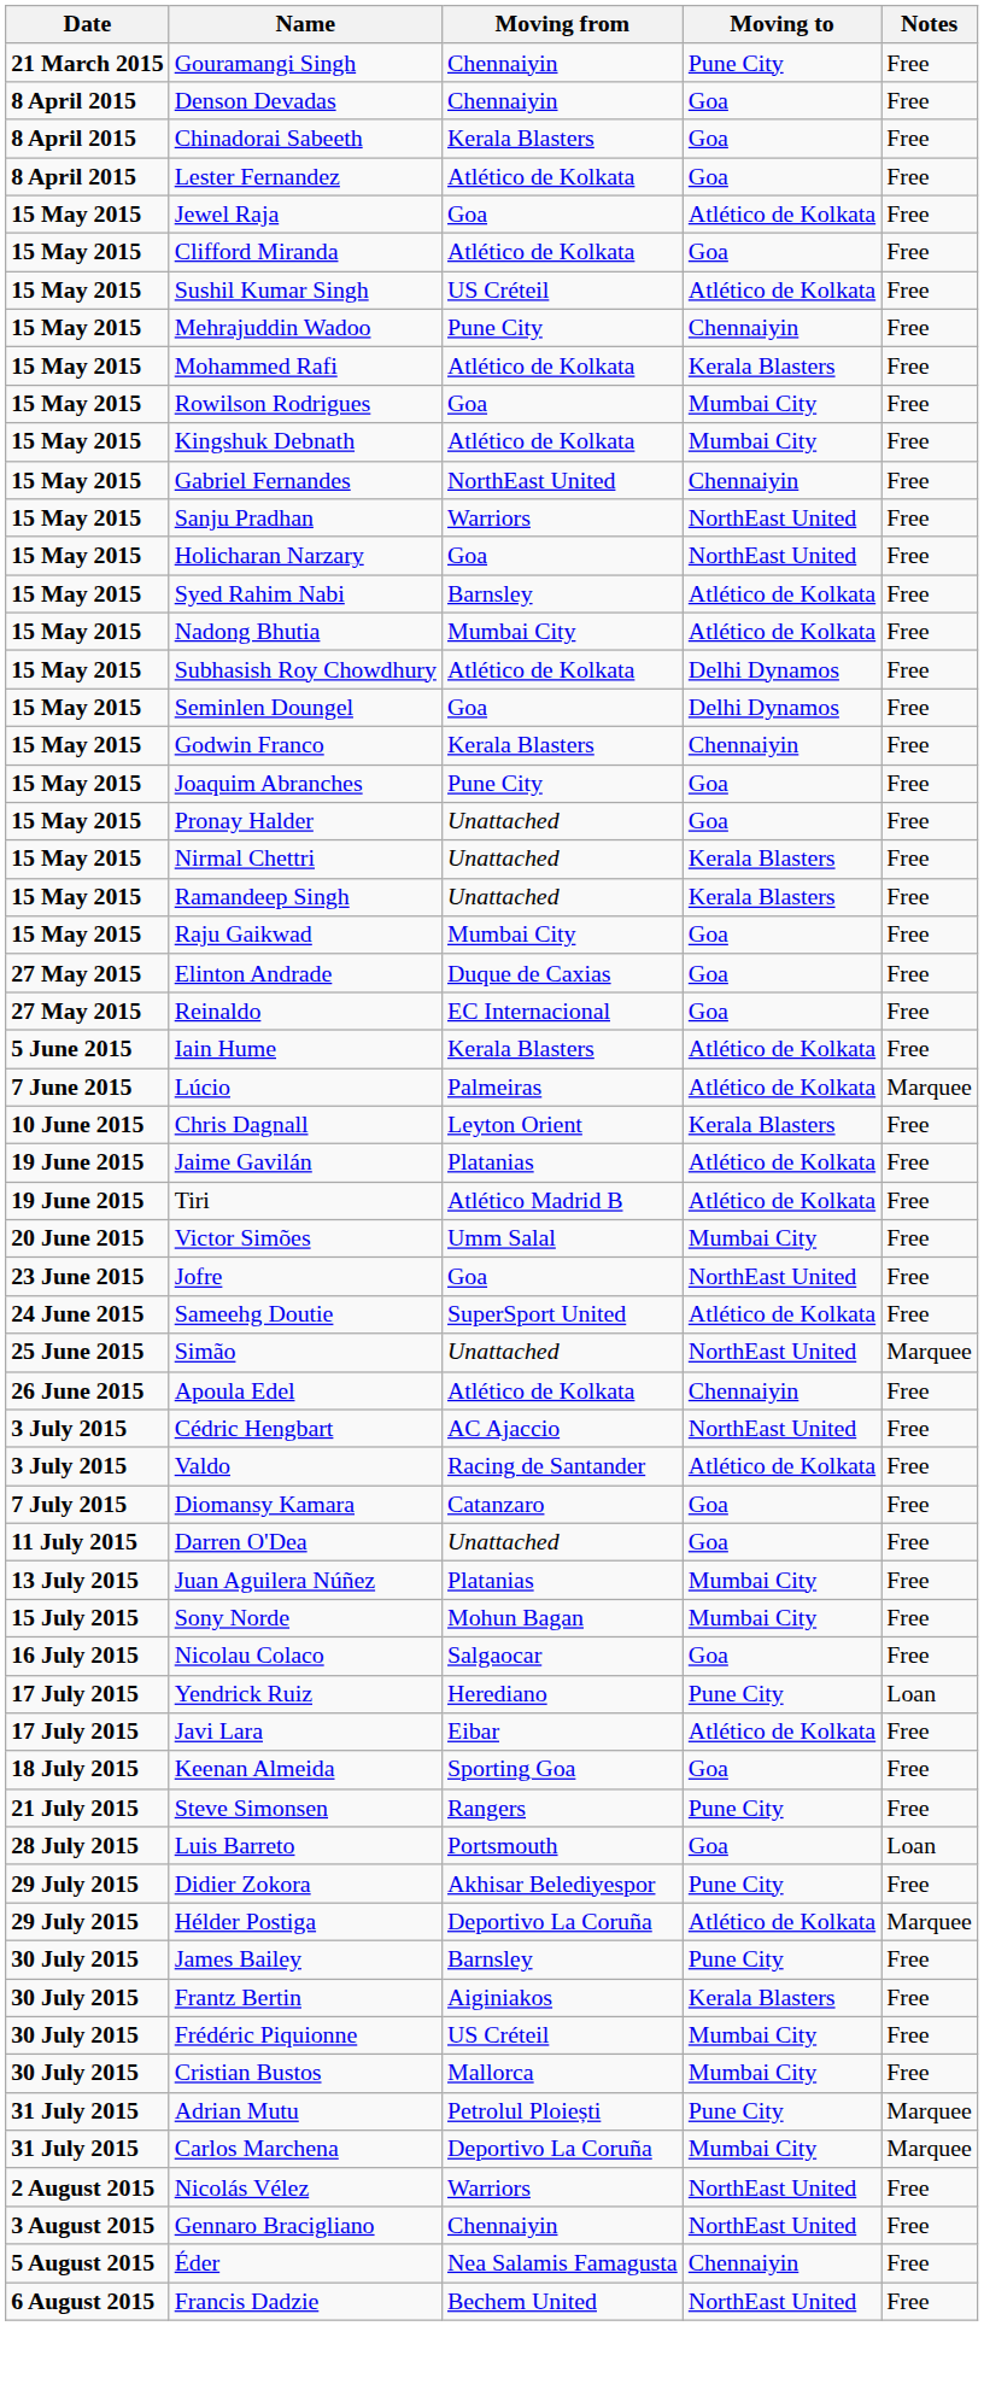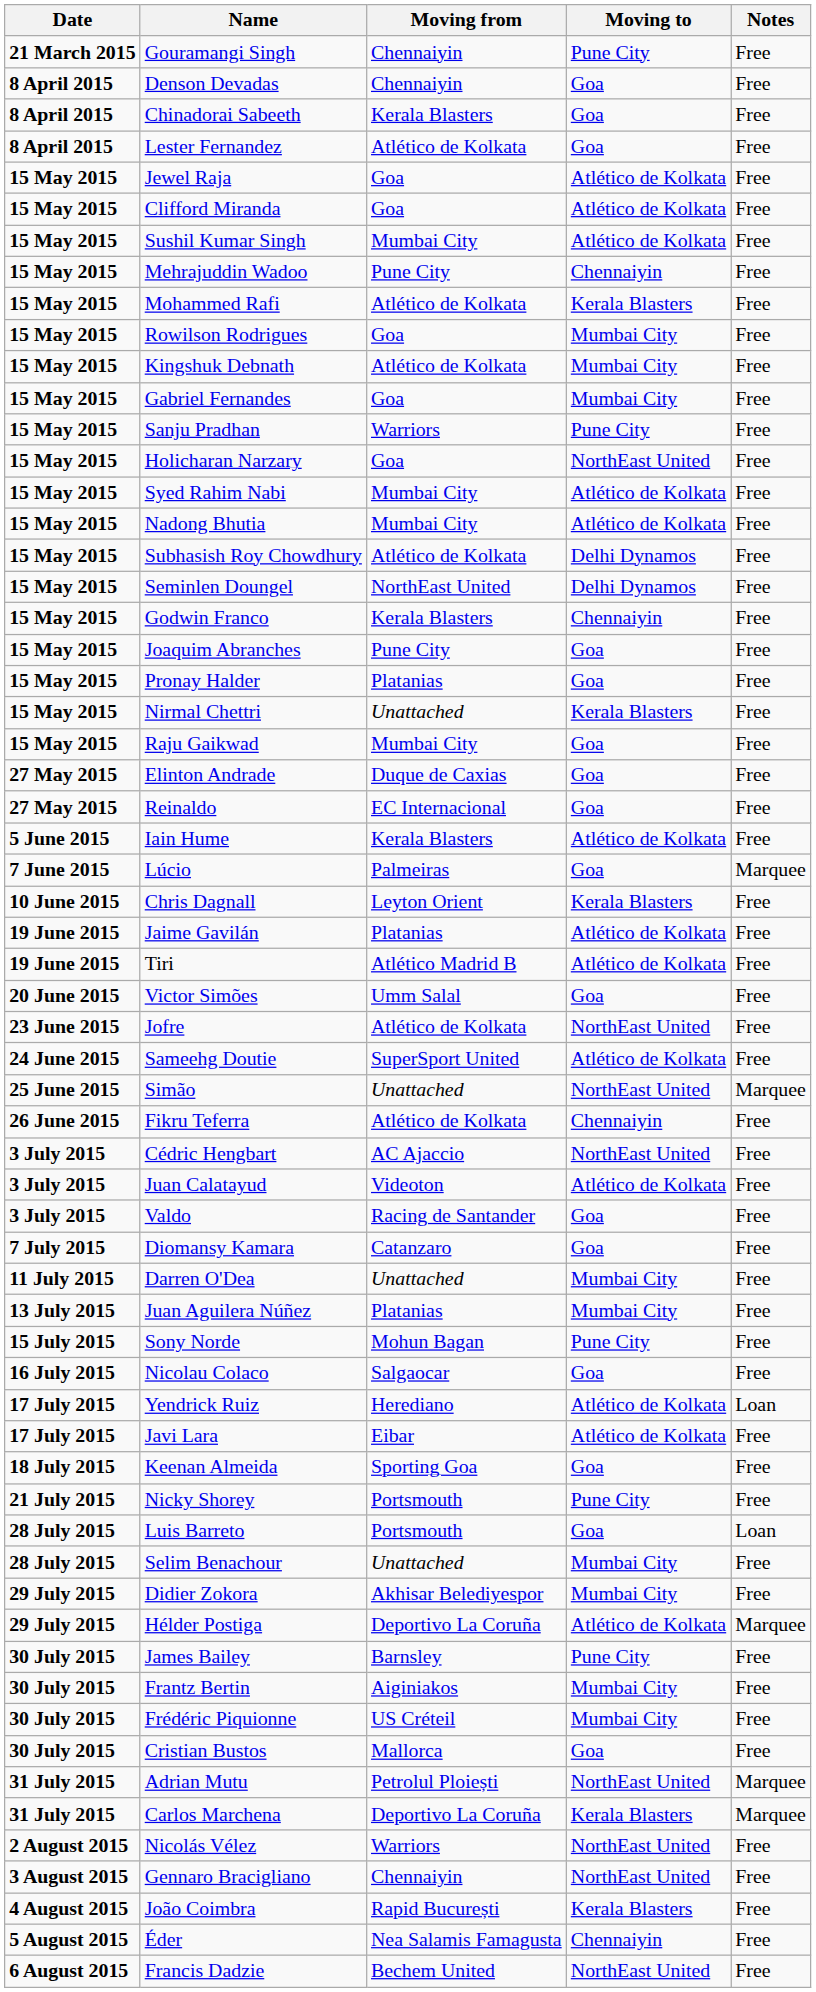 <table class="wikitable sortable">
 <tr>
 <th>Date</th>
 <th>Name</th>
 <th>Moving from</th>
 <th>Moving to</th>
 <th>Notes</th>
 </tr>
 <tr>
 <td><strong>21 March 2015</strong></td>
 <td> <a href='#'>Gouramangi Singh</a></td>
 <td><a href='#'>Chennaiyin</a></td>
 <td><a href='#'>Pune City</a></td>
 <td>Free</td>
 </tr>
 <tr>
 <td><strong>8 April 2015</strong></td>
 <td> <a href='#'>Denson Devadas</a></td>
 <td><a href='#'>Chennaiyin</a></td>
 <td><a href='#'>Goa</a></td>
 <td>Free</td>
 </tr>
 <tr>
 <td><strong>8 April 2015</strong></td>
 <td> <a href='#'>Chinadorai Sabeeth</a></td>
 <td><a href='#'>Kerala Blasters</a></td>
 <td><a href='#'>Goa</a></td>
 <td>Free</td>
 </tr>
 <tr>
 <td><strong>8 April 2015</strong></td>
 <td> <a href='#'>Lester Fernandez</a></td>
 <td><a href='#'>Atlético de Kolkata</a></td>
 <td><a href='#'>Goa</a></td>
 <td>Free</td>
 </tr>
 <tr>
 <td><strong>15 May 2015</strong></td>
 <td> <a href='#'>Jewel Raja</a></td>
 <td><a href='#'>Goa</a></td>
 <td><a href='#'>Atlético de Kolkata</a></td>
 <td>Free</td>
 </tr>
 <tr>
 <td><strong>15 May 2015</strong></td>
 <td> <a href='#'>Clifford Miranda</a></td>
+<td><a href='#'>Goa</a></td>
 <td><a href='#'>Atlético de Kolkata</a></td>
-<td><a href='#'>Goa</a></td>
 <td>Free</td>
 </tr>
 <tr>
 <td><strong>15 May 2015</strong></td>
 <td> <a href='#'>Sushil Kumar Singh</a></td>
-<td> <a href='#'>US Créteil</a></td>
+<td><a href='#'>Mumbai City</a></td>
 <td><a href='#'>Atlético de Kolkata</a></td>
 <td>Free</td>
 </tr>
 <tr>
 <td><strong>15 May 2015</strong></td>
 <td> <a href='#'>Mehrajuddin Wadoo</a></td>
 <td><a href='#'>Pune City</a></td>
 <td><a href='#'>Chennaiyin</a></td>
 <td>Free</td>
 </tr>
 <tr>
 <td><strong>15 May 2015</strong></td>
 <td> <a href='#'>Mohammed Rafi</a></td>
 <td><a href='#'>Atlético de Kolkata</a></td>
 <td><a href='#'>Kerala Blasters</a></td>
 <td>Free</td>
 </tr>
 <tr>
 <td><strong>15 May 2015</strong></td>
 <td> <a href='#'>Rowilson Rodrigues</a></td>
 <td><a href='#'>Goa</a></td>
 <td><a href='#'>Mumbai City</a></td>
 <td>Free</td>
 </tr>
 <tr>
 <td><strong>15 May 2015</strong></td>
 <td> <a href='#'>Kingshuk Debnath</a></td>
 <td><a href='#'>Atlético de Kolkata</a></td>
 <td><a href='#'>Mumbai City</a></td>
 <td>Free</td>
 </tr>
 <tr>
 <td><strong>15 May 2015</strong></td>
 <td> <a href='#'>Gabriel Fernandes</a></td>
-<td><a href='#'>NorthEast United</a></td>
-<td><a href='#'>Chennaiyin</a></td>
+<td><a href='#'>Goa</a></td>
+<td><a href='#'>Mumbai City</a></td>
 <td>Free</td>
 </tr>
 <tr>
 <td><strong>15 May 2015</strong></td>
 <td> <a href='#'>Sanju Pradhan</a></td>
 <td> <a href='#'>Warriors</a></td>
-<td><a href='#'>NorthEast United</a></td>
+<td><a href='#'>Pune City</a></td>
 <td>Free</td>
 </tr>
 <tr>
 <td><strong>15 May 2015</strong></td>
 <td> <a href='#'>Holicharan Narzary</a></td>
 <td><a href='#'>Goa</a></td>
 <td><a href='#'>NorthEast United</a></td>
 <td>Free</td>
 </tr>
 <tr>
 <td><strong>15 May 2015</strong></td>
 <td> <a href='#'>Syed Rahim Nabi</a></td>
-<td> <a href='#'>Barnsley</a></td>
+<td><a href='#'>Mumbai City</a></td>
 <td><a href='#'>Atlético de Kolkata</a></td>
 <td>Free</td>
 </tr>
 <tr>
 <td><strong>15 May 2015</strong></td>
 <td> <a href='#'>Nadong Bhutia</a></td>
 <td><a href='#'>Mumbai City</a></td>
 <td><a href='#'>Atlético de Kolkata</a></td>
 <td>Free</td>
 </tr>
 <tr>
 <td><strong>15 May 2015</strong></td>
 <td> <a href='#'>Subhasish Roy Chowdhury</a></td>
 <td><a href='#'>Atlético de Kolkata</a></td>
 <td><a href='#'>Delhi Dynamos</a></td>
 <td>Free</td>
 </tr>
 <tr>
 <td><strong>15 May 2015</strong></td>
 <td> <a href='#'>Seminlen Doungel</a></td>
-<td><a href='#'>Goa</a></td>
+<td><a href='#'>NorthEast United</a></td>
 <td><a href='#'>Delhi Dynamos</a></td>
 <td>Free</td>
 </tr>
 <tr>
 <td><strong>15 May 2015</strong></td>
 <td> <a href='#'>Godwin Franco</a></td>
 <td><a href='#'>Kerala Blasters</a></td>
 <td><a href='#'>Chennaiyin</a></td>
 <td>Free</td>
 </tr>
 <tr>
 <td><strong>15 May 2015</strong></td>
 <td> <a href='#'>Joaquim Abranches</a></td>
 <td><a href='#'>Pune City</a></td>
 <td><a href='#'>Goa</a></td>
 <td>Free</td>
 </tr>
 <tr>
 <td><strong>15 May 2015</strong></td>
 <td> <a href='#'>Pronay Halder</a></td>
-<td><em>Unattached</em></td>
+<td> <a href='#'>Platanias</a></td>
 <td><a href='#'>Goa</a></td>
 <td>Free</td>
 </tr>
 <tr>
 <td><strong>15 May 2015</strong></td>
 <td> <a href='#'>Nirmal Chettri</a></td>
-<td><em>Unattached</em></td>
-<td><a href='#'>Kerala Blasters</a></td>
-<td>Free</td>
-</tr>
-<tr>
-<td><strong>15 May 2015</strong></td>
-<td> <a href='#'>Ramandeep Singh</a></td>
 <td><em>Unattached</em></td>
 <td><a href='#'>Kerala Blasters</a></td>
 <td>Free</td>
 </tr>
 <tr>
 <td><strong>15 May 2015</strong></td>
 <td> <a href='#'>Raju Gaikwad</a></td>
 <td><a href='#'>Mumbai City</a></td>
 <td><a href='#'>Goa</a></td>
 <td>Free</td>
 </tr>
 <tr>
 <td><strong>27 May 2015</strong></td>
 <td> <a href='#'>Elinton Andrade</a></td>
 <td> <a href='#'>Duque de Caxias</a></td>
 <td><a href='#'>Goa</a></td>
 <td>Free</td>
 </tr>
 <tr>
 <td><strong>27 May 2015</strong></td>
 <td> <a href='#'>Reinaldo</a></td>
 <td> <a href='#'>EC Internacional</a></td>
 <td><a href='#'>Goa</a></td>
 <td>Free</td>
 </tr>
 <tr>
 <td><strong>5 June 2015</strong></td>
 <td> <a href='#'>Iain Hume</a></td>
 <td><a href='#'>Kerala Blasters</a></td>
 <td><a href='#'>Atlético de Kolkata</a></td>
 <td>Free</td>
 </tr>
 <tr>
 <td><strong>7 June 2015</strong></td>
 <td> <a href='#'>Lúcio</a></td>
 <td> <a href='#'>Palmeiras</a></td>
-<td><a href='#'>Atlético de Kolkata</a></td>
+<td><a href='#'>Goa</a></td>
 <td>Marquee</td>
 </tr>
 <tr>
 <td><strong>10 June 2015</strong></td>
 <td> <a href='#'>Chris Dagnall</a></td>
 <td> <a href='#'>Leyton Orient</a></td>
 <td><a href='#'>Kerala Blasters</a></td>
 <td>Free</td>
 </tr>
 <tr>
 <td><strong>19 June 2015</strong></td>
 <td> <a href='#'>Jaime Gavilán</a></td>
 <td> <a href='#'>Platanias</a></td>
 <td><a href='#'>Atlético de Kolkata</a></td>
 <td>Free</td>
 </tr>
 <tr>
 <td><strong>19 June 2015</strong></td>
 <td> Tiri</td>
 <td> <a href='#'>Atlético Madrid B</a></td>
 <td><a href='#'>Atlético de Kolkata</a></td>
 <td>Free</td>
 </tr>
 <tr>
 <td><strong>20 June 2015</strong></td>
 <td> <a href='#'>Victor Simões</a></td>
 <td> <a href='#'>Umm Salal</a></td>
-<td><a href='#'>Mumbai City</a></td>
+<td><a href='#'>Goa</a></td>
 <td>Free</td>
 </tr>
 <tr>
 <td><strong>23 June 2015</strong></td>
 <td> <a href='#'>Jofre</a></td>
-<td><a href='#'>Goa</a></td>
+<td><a href='#'>Atlético de Kolkata</a></td>
 <td><a href='#'>NorthEast United</a></td>
 <td>Free</td>
 </tr>
 <tr>
 <td><strong>24 June 2015</strong></td>
 <td> <a href='#'>Sameehg Doutie</a></td>
 <td> <a href='#'>SuperSport United</a></td>
 <td><a href='#'>Atlético de Kolkata</a></td>
 <td>Free</td>
 </tr>
 <tr>
 <td><strong>25 June 2015</strong></td>
 <td> <a href='#'>Simão</a></td>
 <td><em>Unattached</em></td>
 <td><a href='#'>NorthEast United</a></td>
 <td>Marquee</td>
 </tr>
 <tr>
 <td><strong>26 June 2015</strong></td>
-<td> <a href='#'>Apoula Edel</a></td>
+<td> <a href='#'>Fikru Teferra</a></td>
 <td><a href='#'>Atlético de Kolkata</a></td>
 <td><a href='#'>Chennaiyin</a></td>
 <td>Free</td>
 </tr>
 <tr>
 <td><strong>3 July 2015</strong></td>
 <td> <a href='#'>Cédric Hengbart</a></td>
 <td> <a href='#'>AC Ajaccio</a></td>
 <td><a href='#'>NorthEast United</a></td>
 <td>Free</td>
 </tr>
 <tr>
 <td><strong>3 July 2015</strong></td>
+<td> <a href='#'>Juan Calatayud</a></td>
+<td> <a href='#'>Videoton</a></td>
+<td><a href='#'>Atlético de Kolkata</a></td>
+<td>Free</td>
+</tr>
+<tr>
+<td><strong>3 July 2015</strong></td>
 <td> <a href='#'>Valdo</a></td>
 <td> <a href='#'>Racing de Santander</a></td>
-<td><a href='#'>Atlético de Kolkata</a></td>
+<td><a href='#'>Goa</a></td>
 <td>Free</td>
 </tr>
 <tr>
 <td><strong>7 July 2015</strong></td>
 <td> <a href='#'>Diomansy Kamara</a></td>
 <td> <a href='#'>Catanzaro</a></td>
 <td><a href='#'>Goa</a></td>
 <td>Free</td>
 </tr>
 <tr>
 <td><strong>11 July 2015</strong></td>
 <td> <a href='#'>Darren O'Dea</a></td>
 <td><em>Unattached</em></td>
-<td><a href='#'>Goa</a></td>
+<td><a href='#'>Mumbai City</a></td>
 <td>Free</td>
 </tr>
 <tr>
 <td><strong>13 July 2015</strong></td>
 <td> <a href='#'>Juan Aguilera Núñez</a></td>
 <td> <a href='#'>Platanias</a></td>
 <td><a href='#'>Mumbai City</a></td>
 <td>Free</td>
 </tr>
 <tr>
 <td><strong>15 July 2015</strong></td>
 <td> <a href='#'>Sony Norde</a></td>
 <td> <a href='#'>Mohun Bagan</a></td>
-<td><a href='#'>Mumbai City</a></td>
+<td><a href='#'>Pune City</a></td>
 <td>Free</td>
 </tr>
 <tr>
 <td><strong>16 July 2015</strong></td>
 <td> <a href='#'>Nicolau Colaco</a></td>
 <td> <a href='#'>Salgaocar</a></td>
 <td><a href='#'>Goa</a></td>
 <td>Free</td>
 </tr>
 <tr>
 <td><strong>17 July 2015</strong></td>
 <td> <a href='#'>Yendrick Ruiz</a></td>
 <td> <a href='#'>Herediano</a></td>
-<td><a href='#'>Pune City</a></td>
+<td><a href='#'>Atlético de Kolkata</a></td>
 <td>Loan</td>
 </tr>
 <tr>
 <td><strong>17 July 2015</strong></td>
 <td> <a href='#'>Javi Lara</a></td>
 <td> <a href='#'>Eibar</a></td>
 <td><a href='#'>Atlético de Kolkata</a></td>
 <td>Free</td>
 </tr>
 <tr>
 <td><strong>18 July 2015</strong></td>
 <td> <a href='#'>Keenan Almeida</a></td>
 <td> <a href='#'>Sporting Goa</a></td>
 <td><a href='#'>Goa</a></td>
 <td>Free</td>
 </tr>
 <tr>
 <td><strong>21 July 2015</strong></td>
-<td> <a href='#'>Steve Simonsen</a></td>
-<td> <a href='#'>Rangers</a></td>
+<td> <a href='#'>Nicky Shorey</a></td>
+<td> <a href='#'>Portsmouth</a></td>
 <td><a href='#'>Pune City</a></td>
 <td>Free</td>
 </tr>
 <tr>
 <td><strong>28 July 2015</strong></td>
 <td> <a href='#'>Luis Barreto</a></td>
 <td> <a href='#'>Portsmouth</a></td>
 <td><a href='#'>Goa</a></td>
 <td>Loan</td>
 </tr>
 <tr>
+<td><strong>28 July 2015</strong></td>
+<td> <a href='#'>Selim Benachour</a></td>
+<td><em>Unattached</em></td>
+<td><a href='#'>Mumbai City</a></td>
+<td>Free</td>
+</tr>
+<tr>
 <td><strong>29 July 2015</strong></td>
 <td> <a href='#'>Didier Zokora</a></td>
 <td> <a href='#'>Akhisar Belediyespor</a></td>
-<td><a href='#'>Pune City</a></td>
+<td><a href='#'>Mumbai City</a></td>
 <td>Free</td>
 </tr>
 <tr>
 <td><strong>29 July 2015</strong></td>
 <td> <a href='#'>Hélder Postiga</a></td>
 <td> <a href='#'>Deportivo La Coruña</a></td>
 <td><a href='#'>Atlético de Kolkata</a></td>
 <td>Marquee</td>
 </tr>
 <tr>
 <td><strong>30 July 2015</strong></td>
 <td> <a href='#'>James Bailey</a></td>
 <td> <a href='#'>Barnsley</a></td>
 <td><a href='#'>Pune City</a></td>
 <td>Free</td>
 </tr>
 <tr>
 <td><strong>30 July 2015</strong></td>
 <td> <a href='#'>Frantz Bertin</a></td>
 <td> <a href='#'>Aiginiakos</a></td>
-<td><a href='#'>Kerala Blasters</a></td>
+<td><a href='#'>Mumbai City</a></td>
 <td>Free</td>
 </tr>
 <tr>
 <td><strong>30 July 2015</strong></td>
 <td> <a href='#'>Frédéric Piquionne</a></td>
 <td> <a href='#'>US Créteil</a></td>
 <td><a href='#'>Mumbai City</a></td>
 <td>Free</td>
 </tr>
 <tr>
 <td><strong>30 July 2015</strong></td>
 <td> <a href='#'>Cristian Bustos</a></td>
 <td> <a href='#'>Mallorca</a></td>
-<td><a href='#'>Mumbai City</a></td>
+<td><a href='#'>Goa</a></td>
 <td>Free</td>
 </tr>
 <tr>
 <td><strong>31 July 2015</strong></td>
 <td> <a href='#'>Adrian Mutu</a></td>
 <td> <a href='#'>Petrolul Ploiești</a></td>
-<td><a href='#'>Pune City</a></td>
+<td><a href='#'>NorthEast United</a></td>
 <td>Marquee</td>
 </tr>
 <tr>
 <td><strong>31 July 2015</strong></td>
 <td> <a href='#'>Carlos Marchena</a></td>
 <td> <a href='#'>Deportivo La Coruña</a></td>
-<td><a href='#'>Mumbai City</a></td>
+<td><a href='#'>Kerala Blasters</a></td>
 <td>Marquee</td>
 </tr>
 <tr>
 <td><strong>2 August 2015</strong></td>
 <td> <a href='#'>Nicolás Vélez</a></td>
 <td> <a href='#'>Warriors</a></td>
 <td><a href='#'>NorthEast United</a></td>
 <td>Free</td>
 </tr>
 <tr>
 <td><strong>3 August 2015</strong></td>
 <td> <a href='#'>Gennaro Bracigliano</a></td>
 <td><a href='#'>Chennaiyin</a></td>
 <td><a href='#'>NorthEast United</a></td>
 <td>Free</td>
 </tr>
 <tr>
+<td><strong>4 August 2015</strong></td>
+<td> <a href='#'>João Coimbra</a></td>
+<td> <a href='#'>Rapid București</a></td>
+<td><a href='#'>Kerala Blasters</a></td>
+<td>Free</td>
+</tr>
+<tr>
 <td><strong>5 August 2015</strong></td>
 <td> <a href='#'>Éder</a></td>
 <td> <a href='#'>Nea Salamis Famagusta</a></td>
 <td><a href='#'>Chennaiyin</a></td>
 <td>Free</td>
 </tr>
 <tr>
 <td><strong>6 August 2015</strong></td>
 <td> <a href='#'>Francis Dadzie</a></td>
 <td> <a href='#'>Bechem United</a></td>
 <td><a href='#'>NorthEast United</a></td>
 <td>Free</td>
 </tr>
 </table>
